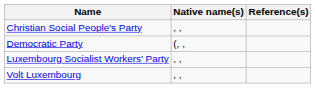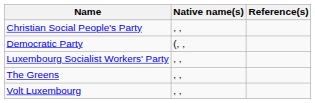 <table class="wikitable">
 <tr>
 <th>Name</th>
 <th>Native name(s)</th>
 <th>Reference(s)</th>
 </tr>
 <tr>
 <td><a href='#'>Christian Social People's Party</a></td>
 <td>, , </td>
 <td></td>
 </tr>
 <tr>
 <td><a href='#'>Democratic Party</a></td>
 <td>(, , </td>
 <td></td>
 </tr>
 <tr>
 <td><a href='#'>Luxembourg Socialist Workers' Party</a></td>
 <td>, , </td>
 <td></td>
 </tr>
 <tr>
+<td><a href='#'>The Greens</a></td>
+<td>, , </td>
+<td></td>
+</tr>
+<tr>
 <td><a href='#'>Volt Luxembourg</a></td>
 <td>, , </td>
 <td></td>
 </tr>
 </table>
